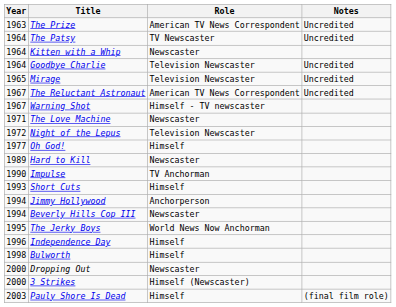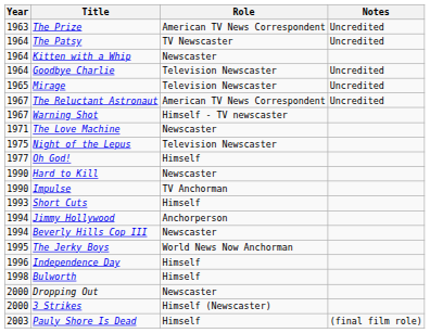 <table class="wikitable">
 <tr>
 <th>Year</th>
 <th>Title</th>
 <th>Role</th>
 <th>Notes</th>
 </tr>
 <tr>
 <td>1963</td>
 <td><em><a href='#'>The Prize</a></em></td>
 <td>American TV News Correspondent</td>
 <td>Uncredited</td>
 </tr>
 <tr>
 <td>1964</td>
 <td><em><a href='#'>The Patsy</a></em></td>
 <td>TV Newscaster</td>
 <td>Uncredited</td>
 </tr>
 <tr>
 <td>1964</td>
 <td><em><a href='#'>Kitten with a Whip</a></em></td>
 <td>Newscaster</td>
 <td></td>
 </tr>
 <tr>
 <td>1964</td>
 <td><em><a href='#'>Goodbye Charlie</a></em></td>
 <td>Television Newscaster</td>
 <td>Uncredited</td>
 </tr>
 <tr>
 <td>1965</td>
 <td><em><a href='#'>Mirage</a></em></td>
 <td>Television Newscaster</td>
 <td>Uncredited</td>
 </tr>
 <tr>
 <td>1967</td>
 <td><em><a href='#'>The Reluctant Astronaut</a></em></td>
 <td>American TV News Correspondent</td>
 <td>Uncredited</td>
 </tr>
 <tr>
 <td>1967</td>
 <td><em><a href='#'>Warning Shot</a></em></td>
 <td>Himself - TV newscaster</td>
 <td></td>
 </tr>
 <tr>
 <td>1971</td>
 <td><em><a href='#'>The Love Machine</a></em></td>
 <td>Newscaster</td>
 <td></td>
 </tr>
 <tr>
-<td>1972</td>
+<td>1975</td>
 <td><em><a href='#'>Night of the Lepus</a></em></td>
 <td>Television Newscaster</td>
 <td></td>
 </tr>
 <tr>
 <td>1977</td>
 <td><em><a href='#'>Oh God!</a></em></td>
 <td>Himself</td>
 <td></td>
 </tr>
 <tr>
-<td>1989</td>
+<td>1990</td>
 <td><em><a href='#'>Hard to Kill</a></em></td>
 <td>Newscaster</td>
 <td></td>
 </tr>
 <tr>
 <td>1990</td>
 <td><em><a href='#'>Impulse</a></em></td>
 <td>TV Anchorman</td>
 <td></td>
 </tr>
 <tr>
 <td>1993</td>
 <td><em><a href='#'>Short Cuts</a></em></td>
 <td>Himself</td>
 <td></td>
 </tr>
 <tr>
 <td>1994</td>
 <td><em><a href='#'>Jimmy Hollywood</a></em></td>
 <td>Anchorperson</td>
 <td></td>
 </tr>
 <tr>
 <td>1994</td>
 <td><em><a href='#'>Beverly Hills Cop III</a></em></td>
 <td>Newscaster</td>
 <td></td>
 </tr>
 <tr>
 <td>1995</td>
 <td><em><a href='#'>The Jerky Boys</a></em></td>
 <td>World News Now Anchorman</td>
 <td></td>
 </tr>
 <tr>
 <td>1996</td>
 <td><em><a href='#'>Independence Day</a></em></td>
 <td>Himself</td>
 <td></td>
 </tr>
 <tr>
 <td>1998</td>
 <td><em><a href='#'>Bulworth</a></em></td>
 <td>Himself</td>
 <td></td>
 </tr>
 <tr>
 <td>2000</td>
 <td><em>Dropping Out</em></td>
 <td>Newscaster</td>
 <td></td>
 </tr>
 <tr>
 <td>2000</td>
 <td><em><a href='#'>3 Strikes</a></em></td>
 <td>Himself (Newscaster)</td>
 <td></td>
 </tr>
 <tr>
 <td>2003</td>
 <td><em><a href='#'>Pauly Shore Is Dead</a></em></td>
 <td>Himself</td>
 <td>(final film role)</td>
 </tr>
 </table>
